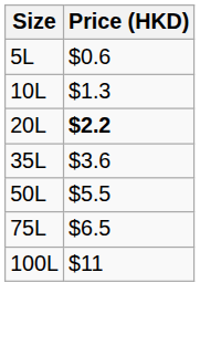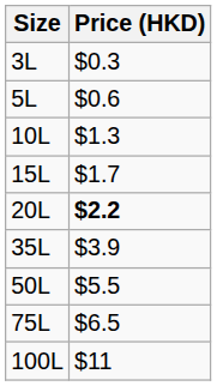 <table class="wikitable">
 <tr>
 <th>Size</th>
 <th>Price (HKD)</th>
+</tr>
+<tr>
+<td>3L</td>
+<td>$0.3</td>
 </tr>
 <tr>
 <td>5L</td>
 <td>$0.6</td>
 </tr>
 <tr>
 <td>10L</td>
 <td>$1.3</td>
 </tr>
 <tr>
+<td>15L</td>
+<td>$1.7</td>
+</tr>
+<tr>
 <td>20L</td>
 <td><strong>$2.2</strong></td>
 </tr>
 <tr>
 <td>35L</td>
-<td>$3.6</td>
+<td>$3.9</td>
 </tr>
 <tr>
 <td>50L</td>
 <td>$5.5</td>
 </tr>
 <tr>
 <td>75L</td>
 <td>$6.5</td>
 </tr>
 <tr>
 <td>100L</td>
 <td>$11</td>
 </tr>
 </table>
